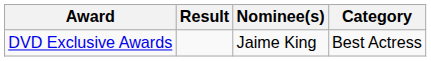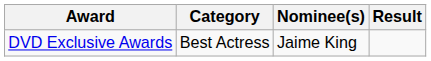 <table class="wikitable sortable">
 <tr>
 <th>Award</th>
+<th>Category</th>
+<th>Nominee(s)</th>
 <th>Result</th>
-<th>Nominee(s)</th>
-<th>Category</th>
 </tr>
 <tr>
 <td><a href='#'>DVD Exclusive Awards</a></td>
+<td>Best Actress</td>
+<td>Jaime King</td>
 <td></td>
-<td>Jaime King</td>
-<td>Best Actress</td>
 </tr>
 </table>
